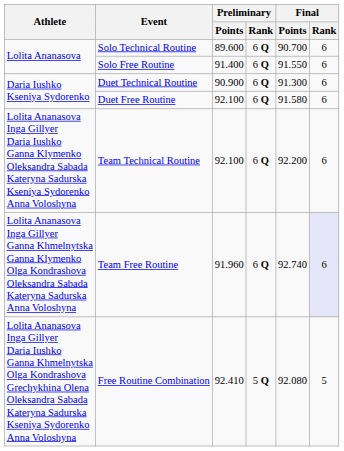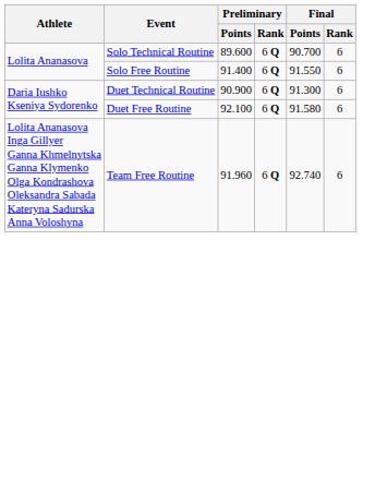 <table class=wikitable style="font-size:90%">
 <tr>
 <th rowspan="2">Athlete</th>
 <th rowspan="2">Event</th>
 <th colspan="2">Preliminary</th>
 <th colspan="2">Final</th>
 </tr>
 <tr>
 <th>Points</th>
 <th>Rank</th>
 <th>Points</th>
 <th>Rank</th>
 </tr>
 <tr>
 <td rowspan="2"><a href='#'>Lolita Ananasova</a></td>
 <td><a href='#'>Solo Technical Routine</a></td>
 <td align=center>89.600</td>
 <td align=center>6 <strong>Q</strong></td>
 <td align=center>90.700</td>
 <td align=center>6</td>
 </tr>
 <tr>
 <td><a href='#'>Solo Free Routine</a></td>
 <td align=center>91.400</td>
 <td align=center>6 <strong>Q</strong></td>
 <td align=center>91.550</td>
 <td align=center>6</td>
 </tr>
 <tr>
 <td rowspan="2"><a href='#'>Daria Iushko</a><br><a href='#'>Kseniya Sydorenko</a></td>
 <td><a href='#'>Duet Technical Routine</a></td>
 <td align=center>90.900</td>
 <td align=center>6 <strong>Q</strong></td>
 <td align=center>91.300</td>
 <td align=center>6</td>
 </tr>
 <tr>
 <td><a href='#'>Duet Free Routine</a></td>
 <td align=center>92.100</td>
 <td align=center>6 <strong>Q</strong></td>
 <td align=center>91.580</td>
 <td align=center>6</td>
 </tr>
 <tr>
-<td rowspan="1"><a href='#'>Lolita Ananasova</a><br><a href='#'>Inga Gillyer</a><br><a href='#'>Daria Iushko</a><br><a href='#'>Ganna Klymenko</a><br><a href='#'>Oleksandra Sabada</a><br><a href='#'>Kateryna Sadurska</a><br><a href='#'>Kseniya Sydorenko</a><br><a href='#'>Anna Voloshyna</a></td>
-<td><a href='#'>Team Technical Routine</a></td>
-<td align=center>92.100</td>
-<td align=center>6 <strong>Q</strong></td>
-<td align=center>92.200</td>
-<td align=center>6</td>
-</tr>
-<tr>
 <td rowspan="1"><a href='#'>Lolita Ananasova</a><br><a href='#'>Inga Gillyer</a><br><a href='#'>Ganna Khmelnytska</a><br><a href='#'>Ganna Klymenko</a><br><a href='#'>Olga Kondrashova</a><br><a href='#'>Oleksandra Sabada</a><br><a href='#'>Kateryna Sadurska</a><br><a href='#'>Anna Voloshyna</a></td>
 <td><a href='#'>Team Free Routine</a></td>
 <td align=center>91.960</td>
 <td align=center>6 <strong>Q</strong></td>
 <td align=center>92.740</td>
-<td align=center style="background: lavender;">6</td>
-</tr>
-<tr>
-<td rowspan="1"><a href='#'>Lolita Ananasova</a><br><a href='#'>Inga Gillyer</a><br><a href='#'>Daria Iushko</a><br><a href='#'>Ganna Khmelnytska</a><br><a href='#'>Olga Kondrashova</a><br><a href='#'>Grechykhina Olena</a><br><a href='#'>Oleksandra Sabada</a><br><a href='#'>Kateryna Sadurska</a><br><a href='#'>Kseniya Sydorenko</a><br><a href='#'>Anna Voloshyna</a></td>
-<td><a href='#'>Free Routine Combination</a></td>
-<td align=center>92.410</td>
-<td align=center>5 <strong>Q</strong></td>
-<td align=center>92.080</td>
-<td align=center>5</td>
+<td align=center>6</td>
 </tr>
 </table>
